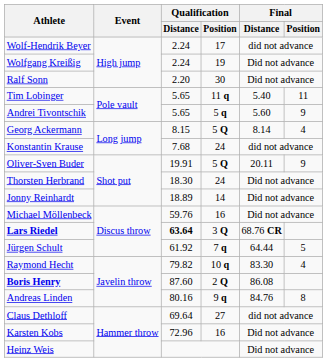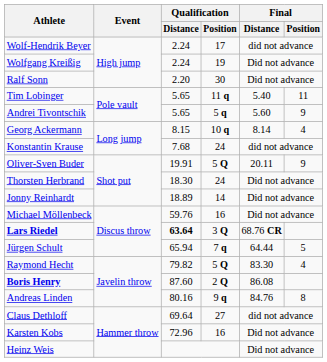 <table class=wikitable style=font-size:90%>
 <tr>
 <th rowspan=2>Athlete</th>
 <th rowspan=2>Event</th>
 <th colspan=2>Qualification</th>
 <th colspan=2>Final</th>
 </tr>
 <tr style=font-size:95%>
 <th>Distance</th>
 <th>Position</th>
 <th>Distance</th>
 <th>Position</th>
 </tr>
 <tr align=center>
 <td align=left><a href='#'>Wolf-Hendrik Beyer</a></td>
 <td align=left rowspan=3><a href='#'>High jump</a></td>
 <td>2.24</td>
 <td>17</td>
 <td colspan=2>did not advance</td>
 </tr>
 <tr align=center>
 <td align=left><a href='#'>Wolfgang Kreißig</a></td>
 <td>2.24</td>
 <td>19</td>
 <td colspan=2>Did not advance</td>
 </tr>
 <tr align=center>
 <td align=left><a href='#'>Ralf Sonn</a></td>
 <td>2.20</td>
 <td>30</td>
 <td colspan=2>Did not advance</td>
 </tr>
 <tr align=center>
 <td align=left><a href='#'>Tim Lobinger</a></td>
 <td align=left rowspan=2><a href='#'>Pole vault</a></td>
 <td>5.65</td>
 <td>11 <strong>q</strong></td>
 <td>5.40</td>
 <td>11</td>
 </tr>
 <tr align=center>
 <td align=left><a href='#'>Andrei Tivontschik</a></td>
 <td>5.65</td>
 <td>5 <strong>q</strong></td>
 <td>5.60</td>
 <td>9</td>
 </tr>
 <tr align=center>
 <td align=left><a href='#'>Georg Ackermann</a></td>
 <td align=left rowspan=2><a href='#'>Long jump</a></td>
 <td>8.15</td>
-<td>5 <strong>Q</strong></td>
+<td>10 <strong>q</strong></td>
 <td>8.14</td>
 <td>4</td>
 </tr>
 <tr align=center>
 <td align=left><a href='#'>Konstantin Krause</a></td>
 <td>7.68</td>
 <td>24</td>
 <td colspan=2>did not advance</td>
 </tr>
 <tr align=center>
 <td align=left><a href='#'>Oliver-Sven Buder</a></td>
 <td align=left rowspan=3><a href='#'>Shot put</a></td>
 <td>19.91</td>
 <td>5 <strong>Q</strong></td>
 <td>20.11</td>
 <td>9</td>
 </tr>
 <tr align=center>
 <td align=left><a href='#'>Thorsten Herbrand</a></td>
 <td>18.30</td>
 <td>24</td>
 <td colspan=2>Did not advance</td>
 </tr>
 <tr align=center>
 <td align=left><a href='#'>Jonny Reinhardt</a></td>
 <td>18.89</td>
 <td>14</td>
 <td colspan=2>Did not advance</td>
 </tr>
 <tr align=center>
 <td align=left><a href='#'>Michael Möllenbeck</a></td>
 <td align=left rowspan=3><a href='#'>Discus throw</a></td>
 <td>59.76</td>
 <td>16</td>
 <td colspan=2>Did not advance</td>
 </tr>
 <tr align=center>
 <td align=left><strong><a href='#'>Lars Riedel</a></strong></td>
 <td><strong>63.64</strong></td>
 <td>3 <strong>Q</strong></td>
 <td>68.76 <strong>CR</strong></td>
 <td></td>
 </tr>
 <tr align=center>
 <td align=left><a href='#'>Jürgen Schult</a></td>
-<td>61.92</td>
+<td>65.94</td>
 <td>7 <strong>q</strong></td>
 <td>64.44</td>
 <td>5</td>
 </tr>
 <tr align=center>
 <td align=left><a href='#'>Raymond Hecht</a></td>
 <td align=left rowspan=3><a href='#'>Javelin throw</a></td>
 <td>79.82</td>
-<td>10 <strong>q</strong></td>
+<td>5 <strong>Q</strong></td>
 <td>83.30</td>
 <td>4</td>
 </tr>
 <tr align=center>
 <td align=left><strong><a href='#'>Boris Henry</a></strong></td>
 <td>87.60</td>
 <td>2 <strong>Q</strong></td>
 <td>86.08</td>
 <td></td>
 </tr>
 <tr align=center>
 <td align=left><a href='#'>Andreas Linden</a></td>
 <td>80.16</td>
 <td>9 <strong>q</strong></td>
 <td>84.76</td>
 <td>8</td>
 </tr>
 <tr align=center>
 <td align=left><a href='#'>Claus Dethloff</a></td>
 <td align=left rowspan=3><a href='#'>Hammer throw</a></td>
 <td>69.64</td>
 <td>27</td>
 <td colspan=2>did not advance</td>
 </tr>
 <tr align=center>
 <td align=left><a href='#'>Karsten Kobs</a></td>
 <td>72.96</td>
 <td>16</td>
 <td colspan=2>Did not advance</td>
 </tr>
 <tr align=center>
 <td align=left><a href='#'>Heinz Weis</a></td>
 <td colspan=2></td>
 <td colspan=2>Did not advance</td>
 </tr>
 </table>
